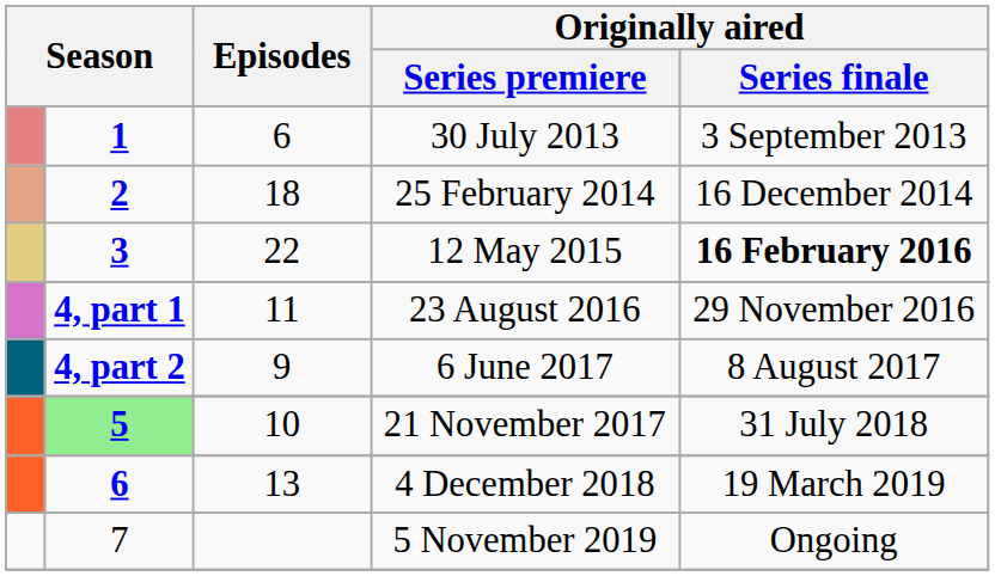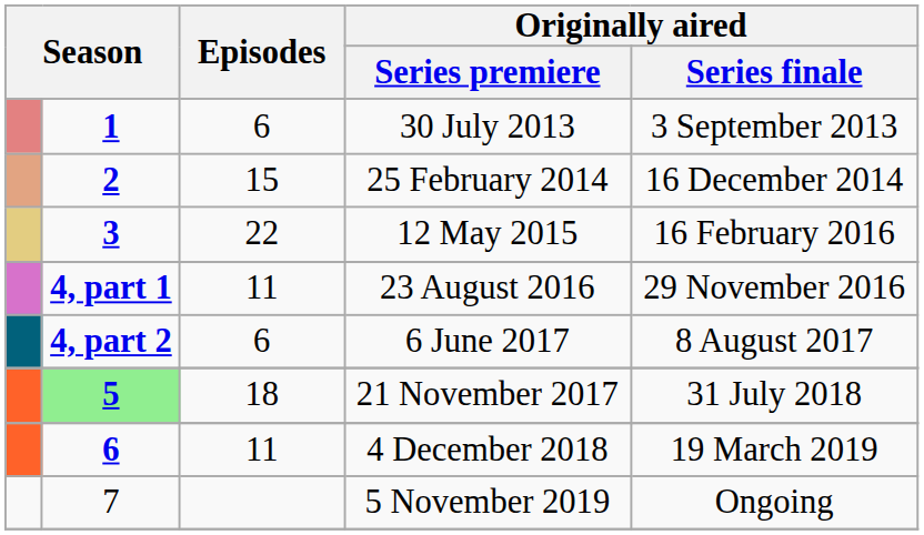 <table style="text-align:center;" class="wikitable">
 <tr>
 <th style="padding:0 8px;" rowspan="2" colspan="2">Season</th>
 <th style="padding:0 8px;" rowspan="2">Episodes</th>
 <th style="padding:0 80px;" colspan="2">Originally aired</th>
 </tr>
 <tr>
 <th><a href='#'>Series premiere</a></th>
 <th><a href='#'>Series finale</a></th>
 </tr>
 <tr>
 <td style="background:#e38181; color:#100;" width="10px"></td>
 <td><strong><a href='#'>1</a></strong></td>
 <td>6</td>
 <td>30 July 2013</td>
 <td>3 September 2013<br></td>
 </tr>
 <tr>
 <td style="background:#e2a482; color:#100;" width="10px"></td>
 <td><strong><a href='#'>2</a></strong></td>
-<td>18</td>
+<td>15</td>
 <td>25 February 2014</td>
 <td>16 December 2014<br></td>
 </tr>
 <tr>
 <td style="background:#e3cd81; color:#100;" width="10px"></td>
 <td><strong><a href='#'>3</a></strong></td>
 <td>22</td>
 <td>12 May 2015</td>
-<td><strong>16 February 2016</strong></td>
+<td>16 February 2016</td>
 </tr>
 <tr>
 </tr>
 <tr>
 <td style="background:#D772CB; color:#100;" width="10px"></td>
 <td><strong><a href='#'>4, part 1</a></strong></td>
 <td>11</td>
 <td>23 August 2016</td>
 <td>29 November 2016</td>
 </tr>
 <tr>
 <td style="background:#01617B; color:#100;" width="10px"></td>
 <td><strong><a href='#'>4, part 2</a></strong></td>
-<td>9</td>
+<td>6</td>
 <td>6 June 2017</td>
 <td>8 August 2017</td>
 </tr>
 <tr>
 </tr>
 <tr>
 <td style="background:#FF6229; color:#100;" width="10px"></td>
 <td style="background: lightgreen;"><strong><a href='#'>5</a></strong></td>
-<td>10</td>
+<td>18</td>
 <td>21 November 2017</td>
 <td>31 July 2018</td>
 </tr>
 <tr>
 </tr>
 <tr>
 <td style="background:#FF6229; color:#100;" width="10px"></td>
 <td><strong><a href='#'>6</a></strong></td>
-<td>13</td>
+<td>11</td>
 <td>4 December 2018</td>
 <td>19 March 2019</td>
 </tr>
 <tr>
 <td></td>
 <td>7</td>
 <td></td>
 <td>5 November 2019</td>
 <td>Ongoing</td>
 </tr>
 <tr>
 </tr>
 </table>
